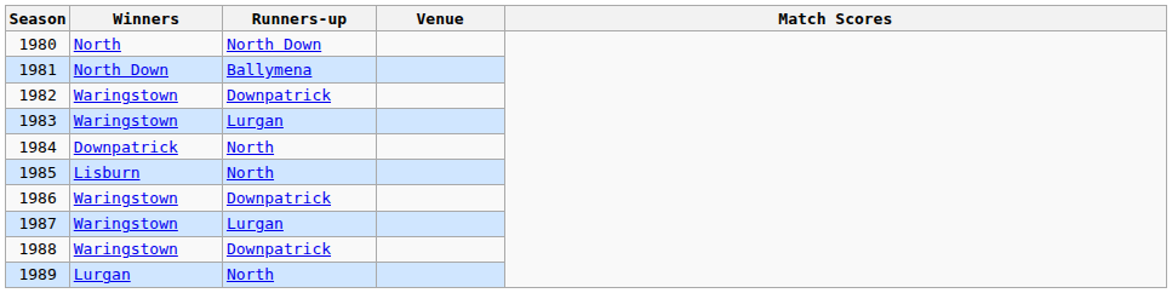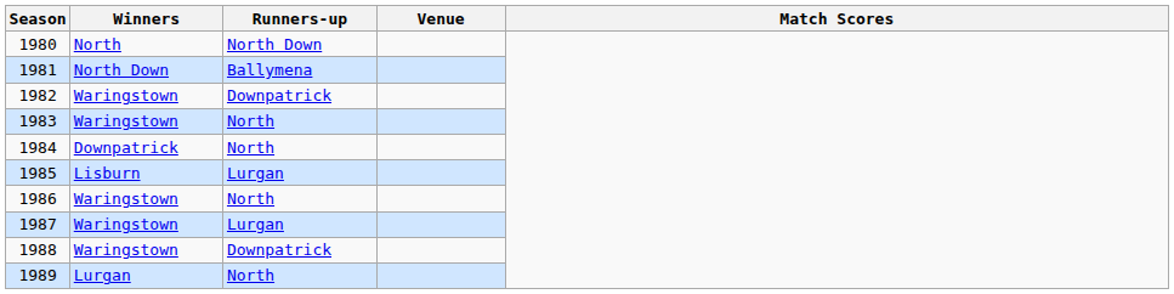 <table class="wikitable">
 <tr>
 <th>Season</th>
 <th width="120">Winners</th>
 <th width="120">Runners-up</th>
 <th width="100">Venue</th>
 <th width="540">Match Scores</th>
 </tr>
 <tr>
 <td align="center">1980</td>
 <td><a href='#'>North</a></td>
 <td><a href='#'>North Down</a></td>
 <td></td>
 </tr>
 <tr style="background: #D0E6FF;">
 <td align="center">1981</td>
 <td><a href='#'>North Down</a></td>
 <td><a href='#'>Ballymena</a></td>
 <td></td>
 </tr>
 <tr>
 <td align="center">1982</td>
 <td><a href='#'>Waringstown</a></td>
 <td><a href='#'>Downpatrick</a></td>
 <td></td>
 </tr>
 <tr style="background: #D0E6FF;">
 <td align="center">1983</td>
 <td><a href='#'>Waringstown</a></td>
-<td><a href='#'>Lurgan</a></td>
+<td><a href='#'>North</a></td>
 <td></td>
 </tr>
 <tr>
 <td align="center">1984</td>
 <td><a href='#'>Downpatrick</a></td>
 <td><a href='#'>North</a></td>
 <td></td>
 </tr>
 <tr style="background: #D0E6FF;">
 <td align="center">1985</td>
 <td><a href='#'>Lisburn</a></td>
-<td><a href='#'>North</a></td>
+<td><a href='#'>Lurgan</a></td>
 <td></td>
 </tr>
 <tr>
 <td align="center">1986</td>
 <td><a href='#'>Waringstown</a></td>
-<td><a href='#'>Downpatrick</a></td>
+<td><a href='#'>North</a></td>
 <td></td>
 </tr>
 <tr style="background: #D0E6FF;">
 <td align="center">1987</td>
 <td><a href='#'>Waringstown</a></td>
 <td><a href='#'>Lurgan</a></td>
 <td></td>
 </tr>
 <tr>
 <td align="center">1988</td>
 <td><a href='#'>Waringstown</a></td>
 <td><a href='#'>Downpatrick</a></td>
 <td></td>
 </tr>
 <tr style="background: #D0E6FF;">
 <td align="center">1989</td>
 <td><a href='#'>Lurgan</a></td>
 <td><a href='#'>North</a></td>
 <td></td>
 </tr>
 </table>
